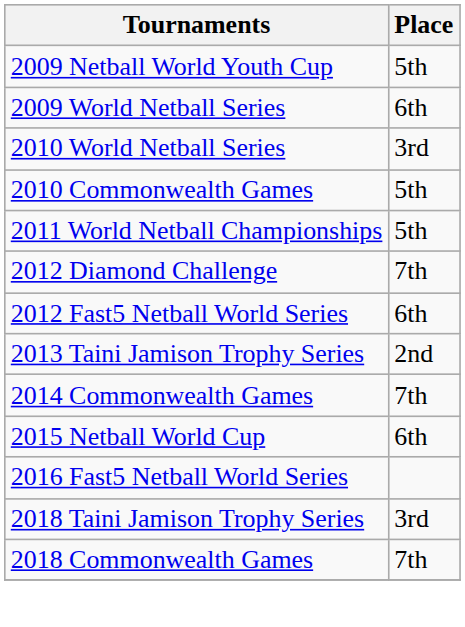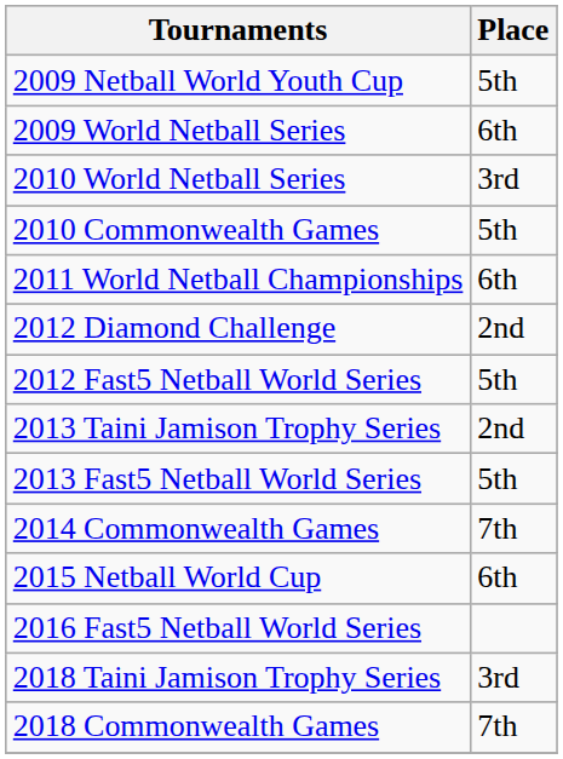 <table class="wikitable collapsible">
 <tr>
 <th>Tournaments</th>
 <th>Place</th>
 </tr>
 <tr>
 <td><a href='#'>2009 Netball World Youth Cup</a></td>
 <td>5th</td>
 </tr>
 <tr>
 <td><a href='#'>2009 World Netball Series</a></td>
 <td>6th</td>
 </tr>
 <tr>
 <td><a href='#'>2010 World Netball Series</a></td>
 <td>3rd</td>
 </tr>
 <tr>
 <td><a href='#'>2010 Commonwealth Games</a></td>
 <td>5th</td>
 </tr>
 <tr>
 <td><a href='#'>2011 World Netball Championships</a></td>
-<td>5th</td>
+<td>6th</td>
 </tr>
 <tr>
 <td><a href='#'>2012 Diamond Challenge</a></td>
-<td>7th</td>
+<td>2nd</td>
 </tr>
 <tr>
 <td><a href='#'>2012 Fast5 Netball World Series</a></td>
-<td>6th</td>
+<td>5th</td>
 </tr>
 <tr>
 <td><a href='#'>2013 Taini Jamison Trophy Series</a></td>
 <td>2nd</td>
+</tr>
+<tr>
+<td><a href='#'>2013 Fast5 Netball World Series</a></td>
+<td>5th</td>
 </tr>
 <tr>
 <td><a href='#'>2014 Commonwealth Games</a></td>
 <td>7th</td>
 </tr>
 <tr>
 <td><a href='#'>2015 Netball World Cup</a></td>
 <td>6th</td>
 </tr>
 <tr>
 <td><a href='#'>2016 Fast5 Netball World Series</a></td>
 <td></td>
 </tr>
 <tr>
 <td><a href='#'>2018 Taini Jamison Trophy Series</a></td>
 <td>3rd</td>
 </tr>
 <tr>
 <td><a href='#'>2018 Commonwealth Games</a></td>
 <td>7th</td>
 </tr>
 <tr>
 </tr>
 </table>
